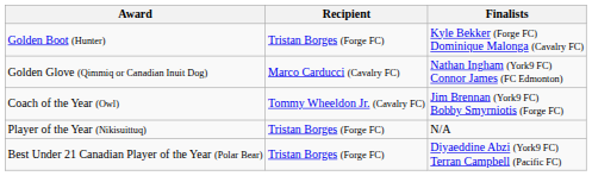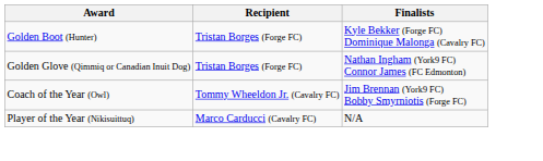 <table class="wikitable">
 <tr>
 <th>Award</th>
 <th>Recipient</th>
 <th>Finalists</th>
 </tr>
 <tr>
 <td><a href='#'>Golden Boot</a> <small>(Hunter)</small></td>
 <td> <a href='#'>Tristan Borges</a> <small>(Forge FC)</small></td>
 <td> <a href='#'>Kyle Bekker</a> <small>(Forge FC)</small><br> <a href='#'>Dominique Malonga</a> <small>(Cavalry FC)</small></td>
 </tr>
 <tr>
 <td>Golden Glove <small>(Qimmiq or Canadian Inuit Dog)</small></td>
-<td> <a href='#'>Marco Carducci</a> <small>(Cavalry FC)</small></td>
+<td> <a href='#'>Tristan Borges</a> <small>(Forge FC)</small></td>
 <td> <a href='#'>Nathan Ingham</a> <small>(York9 FC)</small><br> <a href='#'>Connor James</a> <small>(FC Edmonton)</small></td>
 </tr>
 <tr>
 <td>Coach of the Year <small>(Owl)</small></td>
 <td> <a href='#'>Tommy Wheeldon Jr.</a> <small>(Cavalry FC)</small></td>
 <td> <a href='#'>Jim Brennan</a> <small>(York9 FC)</small><br> <a href='#'>Bobby Smyrniotis</a> <small>(Forge FC)</small></td>
 </tr>
 <tr>
 <td>Player of the Year <small>(Nikisuittuq)</small></td>
-<td> <a href='#'>Tristan Borges</a> <small>(Forge FC)</small></td>
+<td> <a href='#'>Marco Carducci</a> <small>(Cavalry FC)</small></td>
 <td>N/A</td>
 </tr>
-<tr>
-<td>Best Under 21 Canadian Player of the Year <small>(Polar Bear)</small></td>
-<td> <a href='#'>Tristan Borges</a> <small>(Forge FC)</small></td>
-<td> <a href='#'>Diyaeddine Abzi</a> <small>(York9 FC)</small><br> <a href='#'>Terran Campbell</a> <small>(Pacific FC)</small></td>
-</tr>
 </table>
